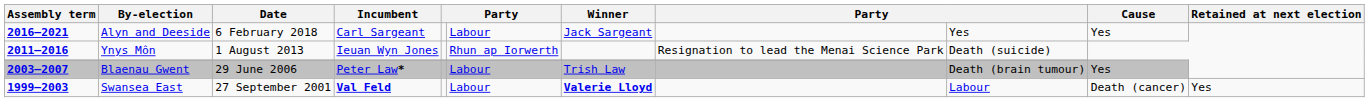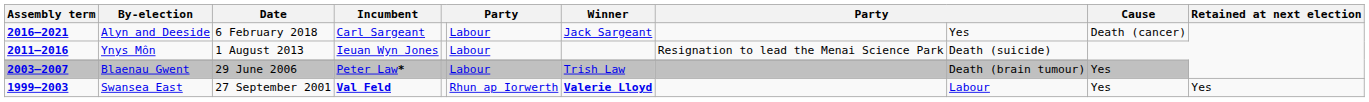 <table class="wikitable" colspan=10|>
 <tr>
 <th>Assembly term</th>
 <th>By-election</th>
 <th>Date</th>
 <th>Incumbent</th>
 <th colspan="2">Party</th>
 <th>Winner</th>
 <th colspan="2">Party</th>
 <th>Cause</th>
 <th>Retained at next election</th>
 </tr>
 <tr>
 <td><strong><a href='#'>2016–2021</a></strong></td>
 <td><a href='#'>Alyn and Deeside</a></td>
 <td>6 February 2018</td>
 <td><a href='#'>Carl Sargeant</a></td>
 <td></td>
 <td><a href='#'>Labour</a></td>
 <td><a href='#'>Jack Sargeant</a></td>
 <td></td>
 <td>Yes</td>
-<td>Yes</td>
+<td>Death (cancer)</td>
 </tr>
 <tr>
 <td><strong><a href='#'>2011–2016</a></strong></td>
 <td><a href='#'>Ynys Môn</a></td>
 <td>1 August 2013</td>
 <td><a href='#'>Ieuan Wyn Jones</a></td>
 <td></td>
-<td><a href='#'>Rhun ap Iorwerth</a></td>
+<td><a href='#'>Labour</a></td>
 <td></td>
 <td>Resignation to lead the Menai Science Park</td>
 <td>Death (suicide)</td>
 </tr>
 <tr>
 </tr>
 <tr bgcolor="#c0c0c0">
 <td><strong><a href='#'>2003–2007</a></strong></td>
 <td><a href='#'>Blaenau Gwent</a></td>
 <td>29 June 2006</td>
 <td><a href='#'>Peter Law</a><strong>*</strong></td>
 <td></td>
 <td><a href='#'>Labour</a></td>
 <td><a href='#'>Trish Law</a></td>
 <td></td>
 <td>Death (brain tumour)</td>
 <td>Yes</td>
 </tr>
 <tr>
 <td><strong><a href='#'>1999–2003</a></strong></td>
 <td><a href='#'>Swansea East</a></td>
 <td>27 September 2001</td>
 <td><strong><a href='#'>Val Feld</a></strong></td>
 <td></td>
-<td><a href='#'>Labour</a></td>
+<td><a href='#'>Rhun ap Iorwerth</a></td>
 <td><strong><a href='#'>Valerie Lloyd</a></strong></td>
 <td></td>
 <td><a href='#'>Labour</a></td>
-<td>Death (cancer)</td>
+<td>Yes</td>
 <td>Yes</td>
 </tr>
 </table>
